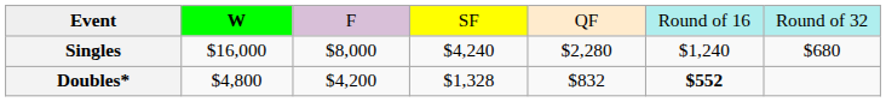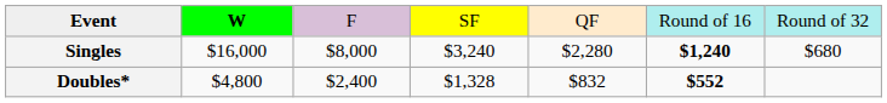 <table class=wikitable style=font-size:90%;text-align:center>
 <tr>
 <td width=130 bgcolor=efefef><strong>Event</strong></td>
 <td width=80 bgcolor=lime><strong>W</strong></td>
 <td width=85 bgcolor=thistle>F</td>
 <td width=85 bgcolor=ffff00>SF</td>
 <td width=85 bgcolor=ffebcd>QF</td>
 <td width=85 bgcolor=afeeee>Round of 16</td>
 <td width=85 bgcolor=afeeee>Round of 32</td>
 </tr>
 <tr>
 <th style=background:#f3f3f3>Singles</th>
 <td>$16,000</td>
 <td>$8,000</td>
-<td>$4,240</td>
+<td>$3,240</td>
 <td>$2,280</td>
-<td>$1,240</td>
+<td><strong>$1,240</strong></td>
 <td>$680</td>
 </tr>
 <tr>
 <th style=background:#f3f3f3>Doubles*</th>
 <td>$4,800</td>
-<td>$4,200</td>
+<td>$2,400</td>
 <td>$1,328</td>
 <td>$832</td>
 <td><strong>$552</strong></td>
 <td></td>
 </tr>
 </table>
